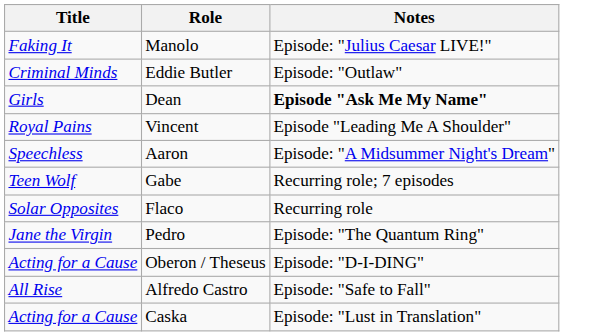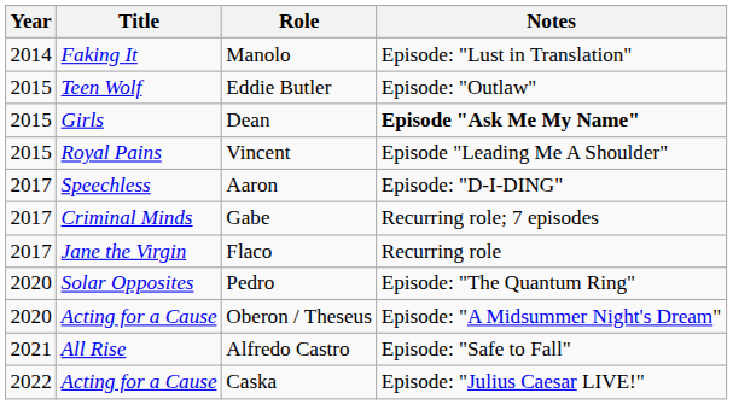 <table class="wikitable sortable">
 <tr>
+<th>Year</th>
 <th>Title</th>
 <th>Role</th>
 <th class="unsortable">Notes</th>
 </tr>
 <tr>
+<td>2014</td>
 <td><em><a href='#'>Faking It</a></em></td>
 <td>Manolo</td>
-<td>Episode: "<a href='#'>Julius Caesar</a> LIVE!"</td>
+<td>Episode: "Lust in Translation"</td>
 </tr>
 <tr>
-<td><em><a href='#'>Criminal Minds</a></em></td>
+<td>2015</td>
+<td><em><a href='#'>Teen Wolf</a></em></td>
 <td>Eddie Butler</td>
 <td>Episode: "Outlaw"</td>
 </tr>
 <tr>
+<td>2015</td>
 <td><em><a href='#'>Girls</a></em></td>
 <td>Dean</td>
 <td><strong>Episode "Ask Me My Name"</strong></td>
 </tr>
 <tr>
+<td>2015</td>
 <td><em><a href='#'>Royal Pains</a></em></td>
 <td>Vincent</td>
 <td>Episode "Leading Me A Shoulder"</td>
 </tr>
 <tr>
+<td>2017</td>
 <td><em><a href='#'>Speechless</a></em></td>
 <td>Aaron</td>
-<td>Episode: "<a href='#'>A Midsummer Night's Dream</a>"</td>
+<td>Episode: "D-I-DING"</td>
 </tr>
 <tr>
-<td><em><a href='#'>Teen Wolf</a></em></td>
+<td>2017</td>
+<td><em><a href='#'>Criminal Minds</a></em></td>
 <td>Gabe</td>
 <td>Recurring role; 7 episodes</td>
 </tr>
 <tr>
-<td><em><a href='#'>Solar Opposites</a></em></td>
+<td>2017</td>
+<td><em><a href='#'>Jane the Virgin</a></em></td>
 <td>Flaco</td>
 <td>Recurring role</td>
 </tr>
 <tr>
-<td><em><a href='#'>Jane the Virgin</a></em></td>
+<td>2020</td>
+<td><em><a href='#'>Solar Opposites</a></em></td>
 <td>Pedro</td>
 <td>Episode: "The Quantum Ring"</td>
 </tr>
 <tr>
+<td>2020</td>
 <td><em><a href='#'>Acting for a Cause</a></em></td>
 <td>Oberon / Theseus</td>
-<td>Episode: "D-I-DING"</td>
+<td>Episode: "<a href='#'>A Midsummer Night's Dream</a>"</td>
 </tr>
 <tr>
+<td>2021</td>
 <td><em><a href='#'>All Rise</a></em></td>
 <td>Alfredo Castro</td>
 <td>Episode: "Safe to Fall"</td>
 </tr>
 <tr>
+<td>2022</td>
 <td><em><a href='#'>Acting for a Cause</a></em></td>
 <td>Caska</td>
-<td>Episode: "Lust in Translation"</td>
+<td>Episode: "<a href='#'>Julius Caesar</a> LIVE!"</td>
 </tr>
 </table>
